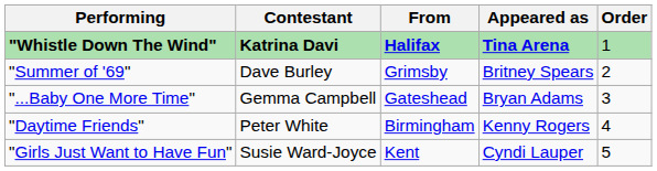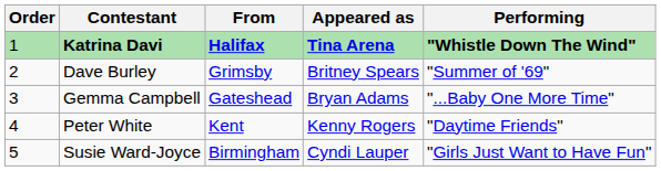 <table class="wikitable">
 <tr>
-<th>Performing</th>
+<th>Order</th>
 <th>Contestant</th>
 <th>From</th>
 <th>Appeared as</th>
-<th>Order</th>
+<th>Performing</th>
 </tr>
 <tr style="background:#ACE1AF;">
-<td><strong>"Whistle Down The Wind"</strong></td>
+<td>1</td>
 <td><strong>Katrina Davi</strong></td>
 <td><strong><a href='#'>Halifax</a></strong></td>
 <td><strong><a href='#'>Tina Arena</a></strong></td>
-<td>1</td>
+<td><strong>"Whistle Down The Wind"</strong></td>
 </tr>
 <tr>
-<td>"<a href='#'>Summer of '69</a>"</td>
+<td>2</td>
 <td>Dave Burley</td>
 <td><a href='#'>Grimsby</a></td>
 <td><a href='#'>Britney Spears</a></td>
-<td>2</td>
+<td>"<a href='#'>Summer of '69</a>"</td>
 </tr>
 <tr>
-<td>"<a href='#'>...Baby One More Time</a>"</td>
+<td>3</td>
 <td>Gemma Campbell</td>
 <td><a href='#'>Gateshead</a></td>
 <td><a href='#'>Bryan Adams</a></td>
-<td>3</td>
+<td>"<a href='#'>...Baby One More Time</a>"</td>
 </tr>
 <tr>
+<td>4</td>
+<td>Peter White</td>
+<td><a href='#'>Kent</a></td>
+<td><a href='#'>Kenny Rogers</a></td>
 <td>"<a href='#'>Daytime Friends</a>"</td>
-<td>Peter White</td>
-<td><a href='#'>Birmingham</a></td>
-<td><a href='#'>Kenny Rogers</a></td>
-<td>4</td>
 </tr>
 <tr>
+<td>5</td>
+<td>Susie Ward-Joyce</td>
+<td><a href='#'>Birmingham</a></td>
+<td><a href='#'>Cyndi Lauper</a></td>
 <td>"<a href='#'>Girls Just Want to Have Fun</a>"</td>
-<td>Susie Ward-Joyce</td>
-<td><a href='#'>Kent</a></td>
-<td><a href='#'>Cyndi Lauper</a></td>
-<td>5</td>
 </tr>
 </table>
